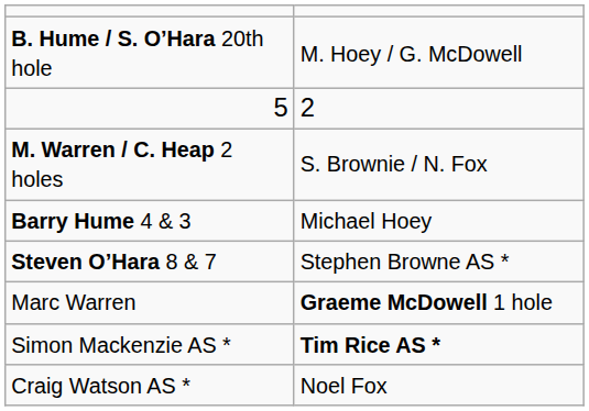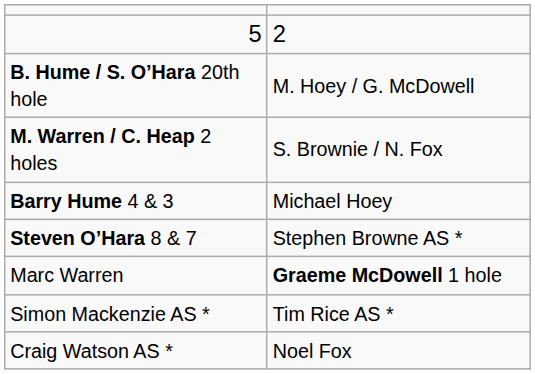 <table class="wikitable">
 <tr>
 <td align="center" width="170"></td>
 <td align="center" width="170"></td>
 </tr>
 <tr>
+<td align="right">5</td>
+<td>2</td>
+</tr>
+<tr>
 <td><small><strong>B. Hume / S. O’Hara</strong> 20th hole</small></td>
 <td><small>M. Hoey / G. McDowell</small></td>
-</tr>
-<tr>
-<td align="right">5</td>
-<td>2</td>
 </tr>
 <tr>
 <td><small><strong>M. Warren / C. Heap</strong> 2 holes</small></td>
 <td><small>S. Brownie / N. Fox</small></td>
 </tr>
 <tr>
 <td><small><strong>Barry Hume</strong> 4 & 3</small></td>
 <td><small>Michael Hoey</small></td>
 </tr>
 <tr>
 <td><small><strong>Steven O’Hara</strong> 8 & 7</small></td>
 <td><small>Stephen Browne AS *</small></td>
 </tr>
 <tr>
 <td><small>Marc Warren</small></td>
 <td><small><strong>Graeme McDowell</strong> 1 hole</small></td>
 </tr>
 <tr>
 <td><small>Simon Mackenzie AS *</small></td>
-<td><strong><small>Tim Rice AS *</small></strong></td>
+<td><small>Tim Rice AS *</small></td>
 </tr>
 <tr>
 <td><small>Craig Watson AS *</small></td>
 <td><small>Noel Fox</small></td>
 </tr>
 </table>
